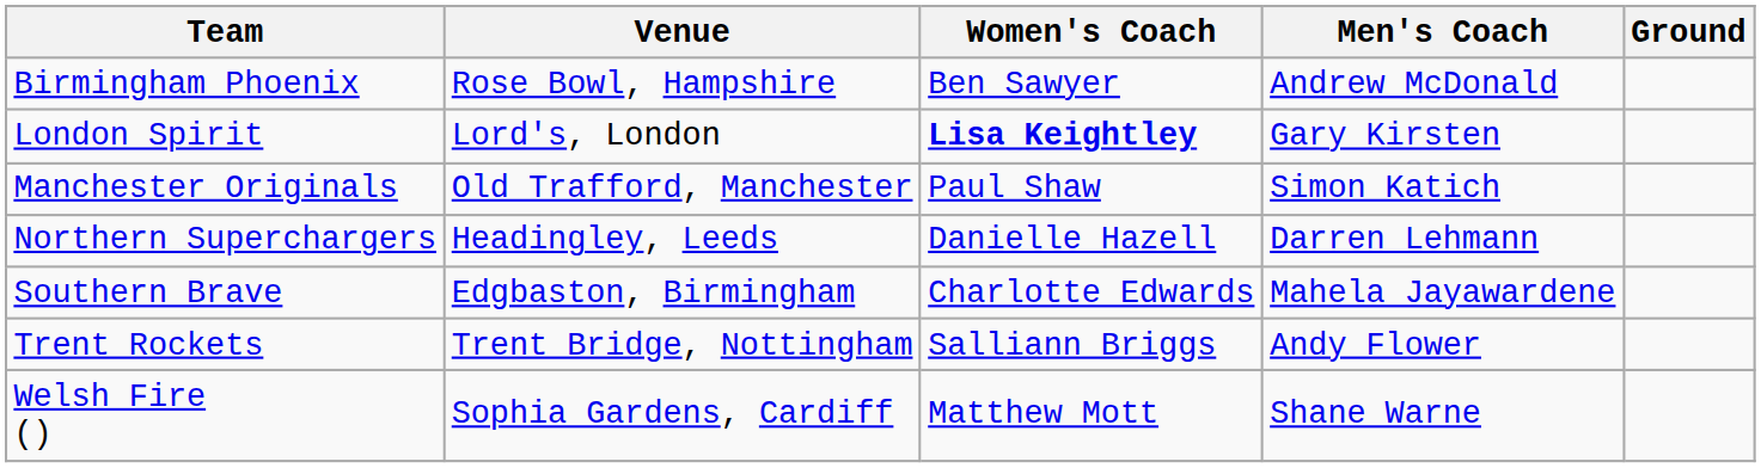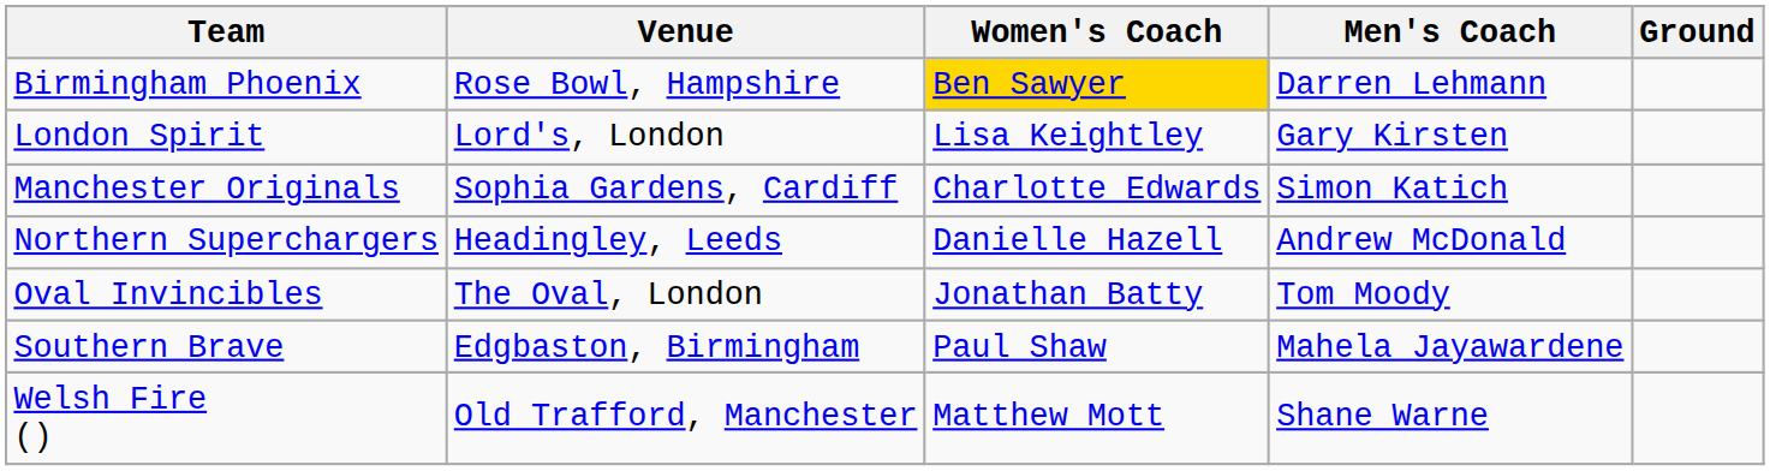 <table class="wikitable">
 <tr>
 <th>Team</th>
 <th>Venue</th>
 <th>Women's Coach</th>
 <th>Men's Coach</th>
 <th>Ground</th>
 </tr>
 <tr>
 <td><a href='#'>Birmingham Phoenix</a></td>
 <td><a href='#'>Rose Bowl</a>, <a href='#'>Hampshire</a></td>
-<td><a href='#'>Ben Sawyer</a></td>
-<td><a href='#'>Andrew McDonald</a></td>
+<td style="background: gold;"><a href='#'>Ben Sawyer</a></td>
+<td><a href='#'>Darren Lehmann</a></td>
 <td></td>
 </tr>
 <tr>
 <td><a href='#'>London Spirit</a></td>
 <td><a href='#'>Lord's</a>, London</td>
-<td><strong><a href='#'>Lisa Keightley</a></strong></td>
+<td><a href='#'>Lisa Keightley</a></td>
 <td><a href='#'>Gary Kirsten</a></td>
 <td></td>
 </tr>
 <tr>
 <td><a href='#'>Manchester Originals</a></td>
-<td><a href='#'>Old Trafford</a>, <a href='#'>Manchester</a></td>
-<td><a href='#'>Paul Shaw</a></td>
+<td><a href='#'>Sophia Gardens</a>, <a href='#'>Cardiff</a></td>
+<td><a href='#'>Charlotte Edwards</a></td>
 <td><a href='#'>Simon Katich</a></td>
 <td></td>
 </tr>
 <tr>
 <td><a href='#'>Northern Superchargers</a></td>
 <td><a href='#'>Headingley</a>, <a href='#'>Leeds</a></td>
 <td><a href='#'>Danielle Hazell</a></td>
-<td><a href='#'>Darren Lehmann</a></td>
+<td><a href='#'>Andrew McDonald</a></td>
+<td></td>
+</tr>
+<tr>
+<td><a href='#'>Oval Invincibles</a></td>
+<td><a href='#'>The Oval</a>, London</td>
+<td><a href='#'>Jonathan Batty</a></td>
+<td><a href='#'>Tom Moody</a></td>
 <td></td>
 </tr>
 <tr>
 <td><a href='#'>Southern Brave</a></td>
 <td><a href='#'>Edgbaston</a>, <a href='#'>Birmingham</a></td>
-<td><a href='#'>Charlotte Edwards</a></td>
+<td><a href='#'>Paul Shaw</a></td>
 <td><a href='#'>Mahela Jayawardene</a></td>
 <td></td>
 </tr>
 <tr>
-<td><a href='#'>Trent Rockets</a></td>
-<td><a href='#'>Trent Bridge</a>, <a href='#'>Nottingham</a></td>
-<td><a href='#'>Salliann Briggs</a></td>
-<td><a href='#'>Andy Flower</a></td>
-<td></td>
-</tr>
-<tr>
 <td><a href='#'>Welsh Fire</a><br>()</td>
-<td><a href='#'>Sophia Gardens</a>, <a href='#'>Cardiff</a></td>
+<td><a href='#'>Old Trafford</a>, <a href='#'>Manchester</a></td>
 <td><a href='#'>Matthew Mott</a></td>
 <td><a href='#'>Shane Warne</a></td>
 <td></td>
 </tr>
 </table>
